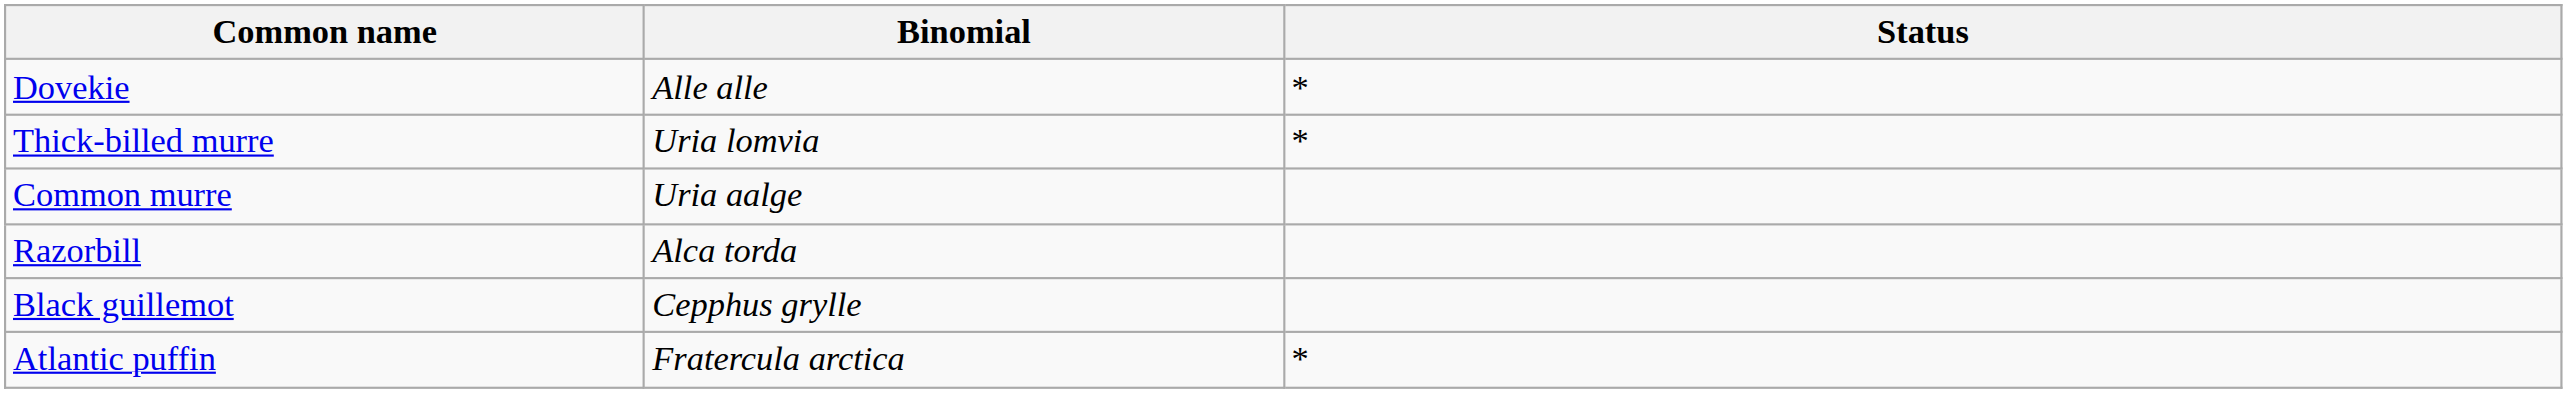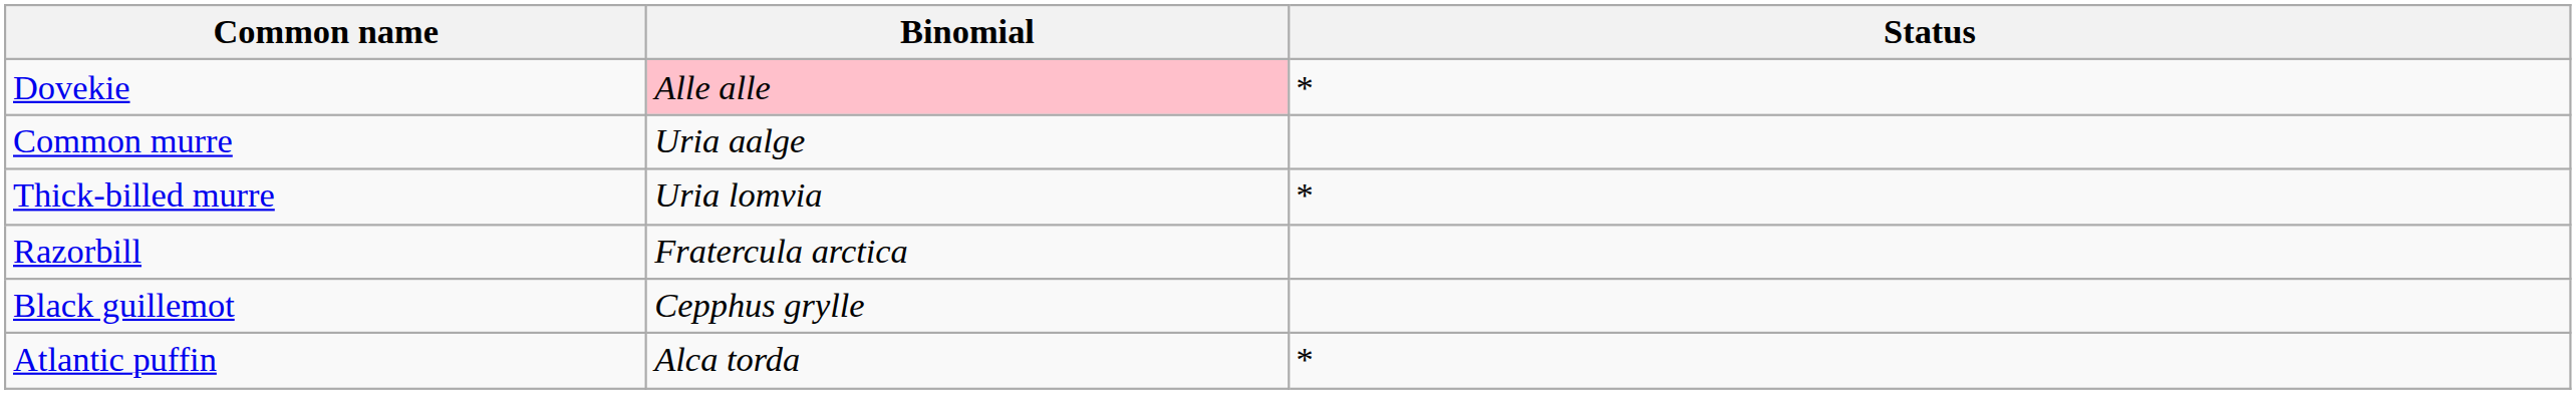 <table width=60% class="wikitable">
 <tr>
 <th width=15%>Common name</th>
 <th width=15%>Binomial</th>
 <th width=30%>Status</th>
 </tr>
 <tr>
 <td><a href='#'>Dovekie</a></td>
-<td><em>Alle alle</em></td>
-<td>*</td>
-</tr>
-<tr>
-<td><a href='#'>Thick-billed murre</a></td>
-<td><em>Uria lomvia</em></td>
+<td style="background: pink;"><em>Alle alle</em></td>
 <td>*</td>
 </tr>
 <tr>
 <td><a href='#'>Common murre</a></td>
 <td><em>Uria aalge</em></td>
 <td></td>
 </tr>
 <tr>
+<td><a href='#'>Thick-billed murre</a></td>
+<td><em>Uria lomvia</em></td>
+<td>*</td>
+</tr>
+<tr>
 <td><a href='#'>Razorbill</a></td>
-<td><em>Alca torda</em></td>
+<td><em>Fratercula arctica</em></td>
 <td></td>
 </tr>
 <tr>
 <td><a href='#'>Black guillemot</a></td>
 <td><em>Cepphus grylle</em></td>
 <td></td>
 </tr>
 <tr>
 <td><a href='#'>Atlantic puffin</a></td>
-<td><em>Fratercula arctica</em></td>
+<td><em>Alca torda</em></td>
 <td>*</td>
 </tr>
 </table>
